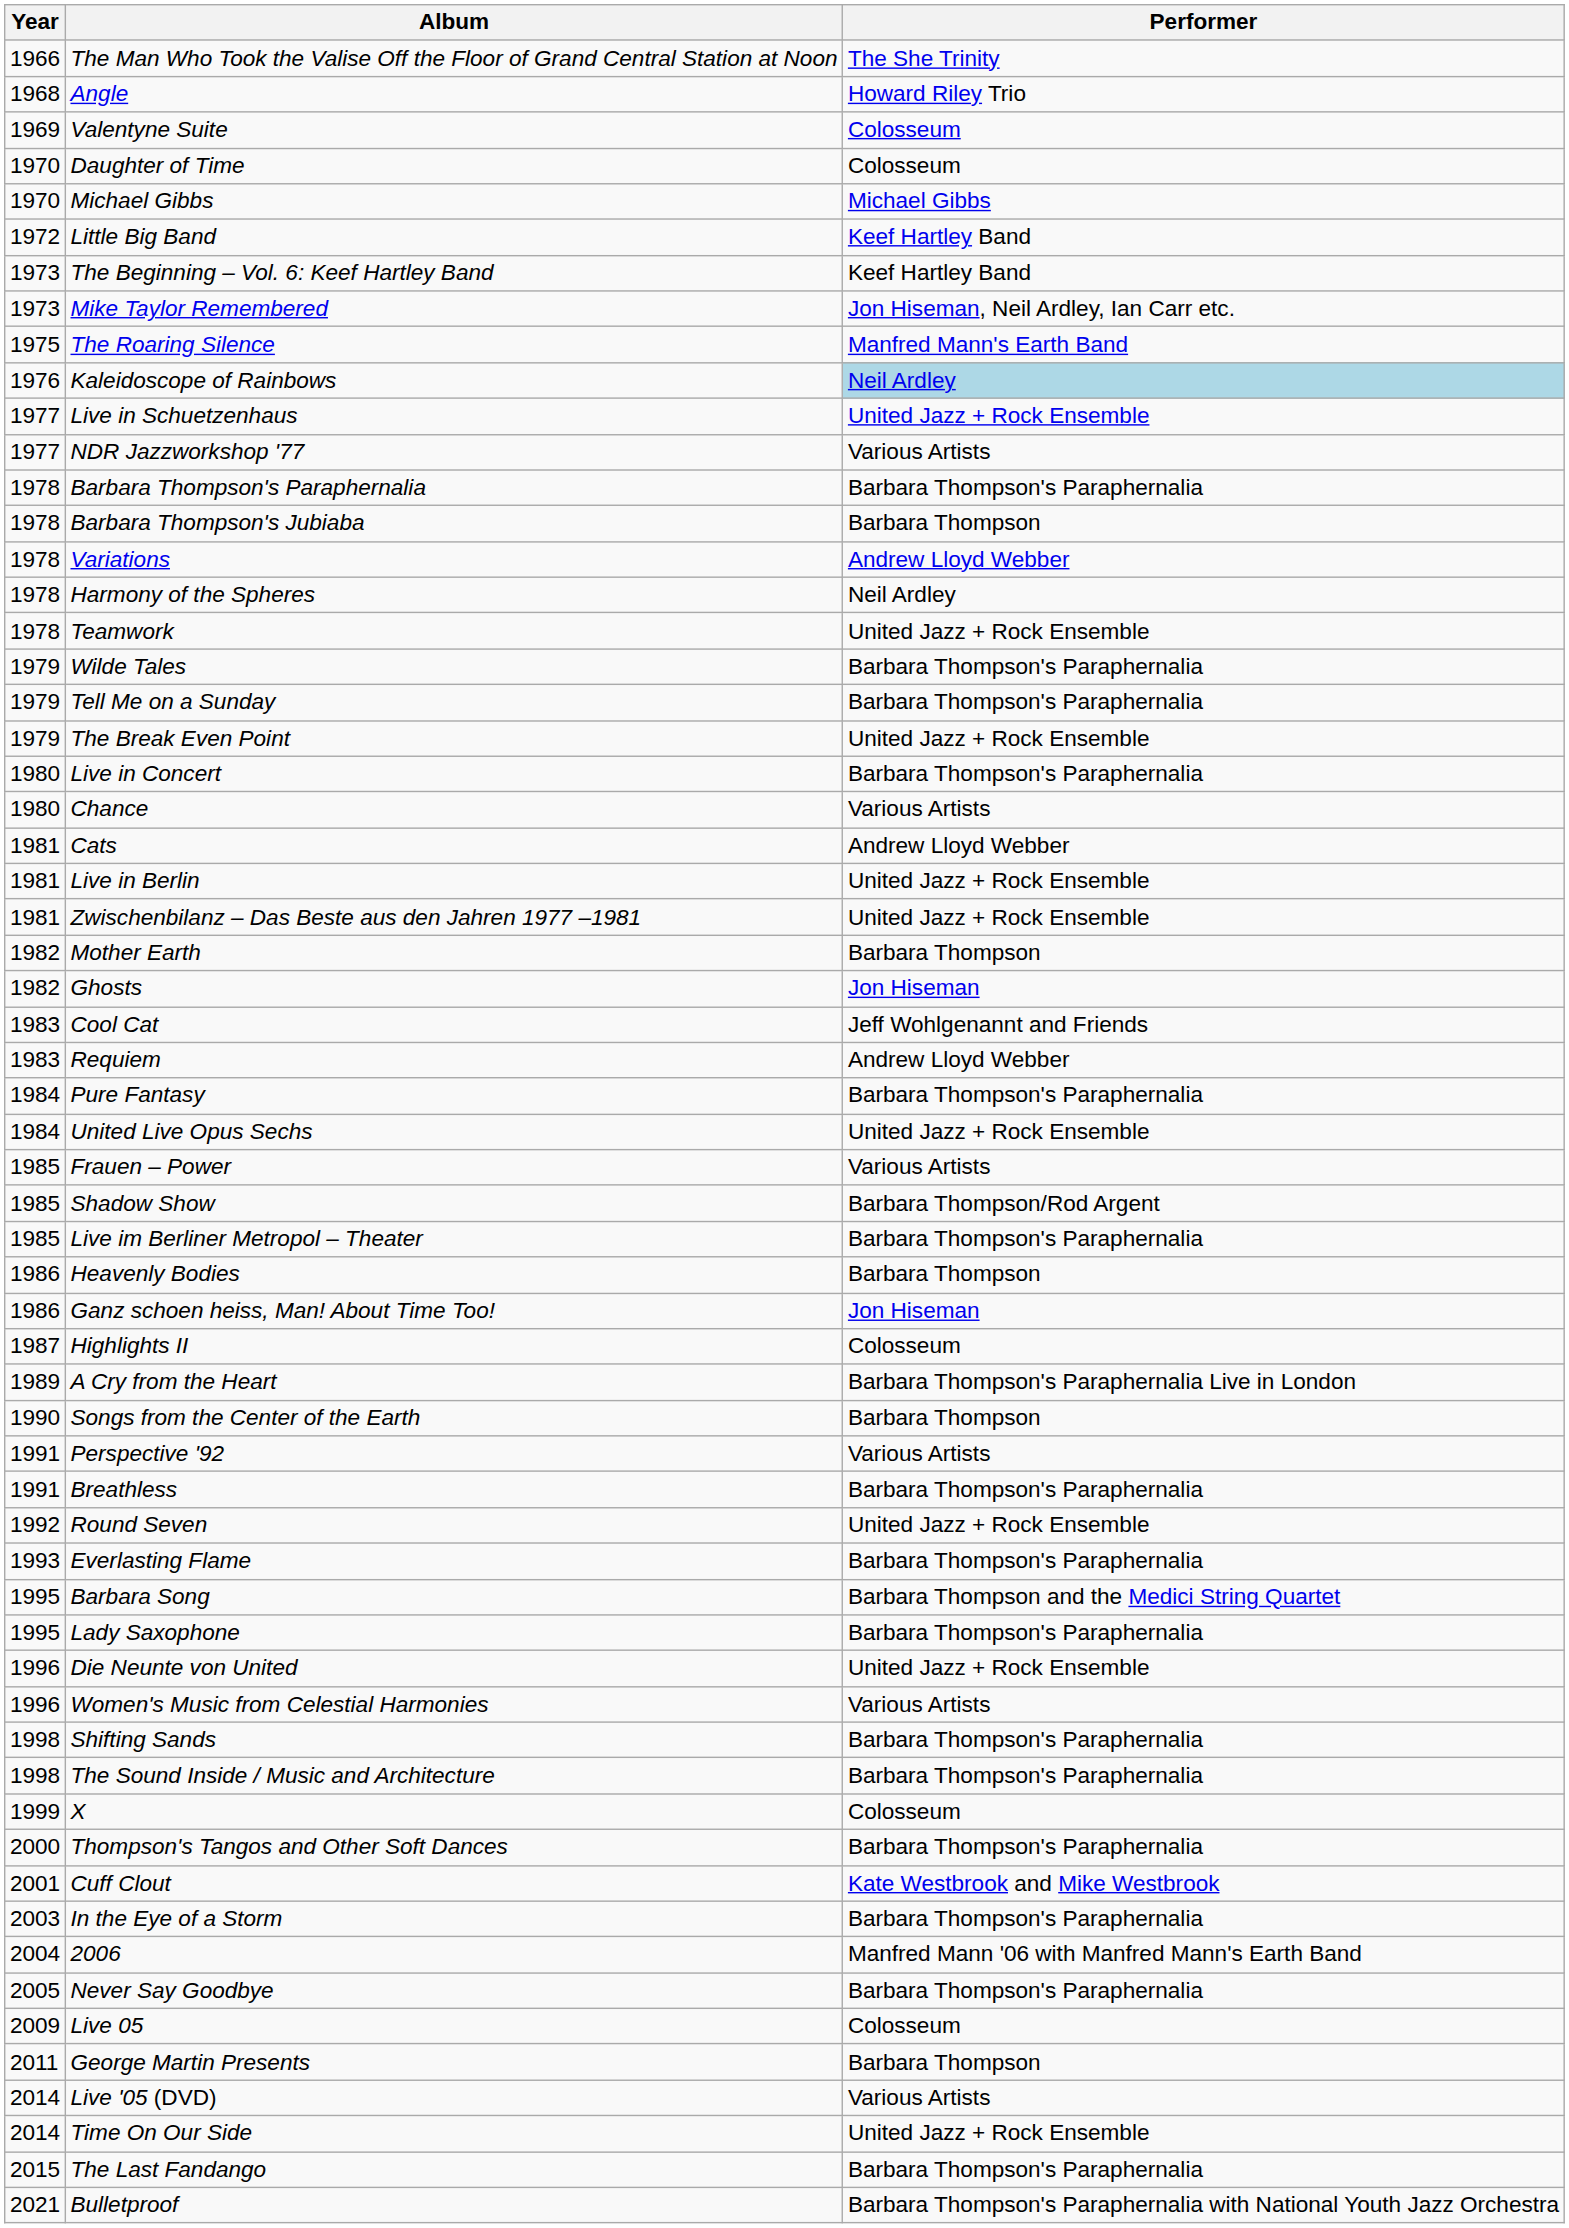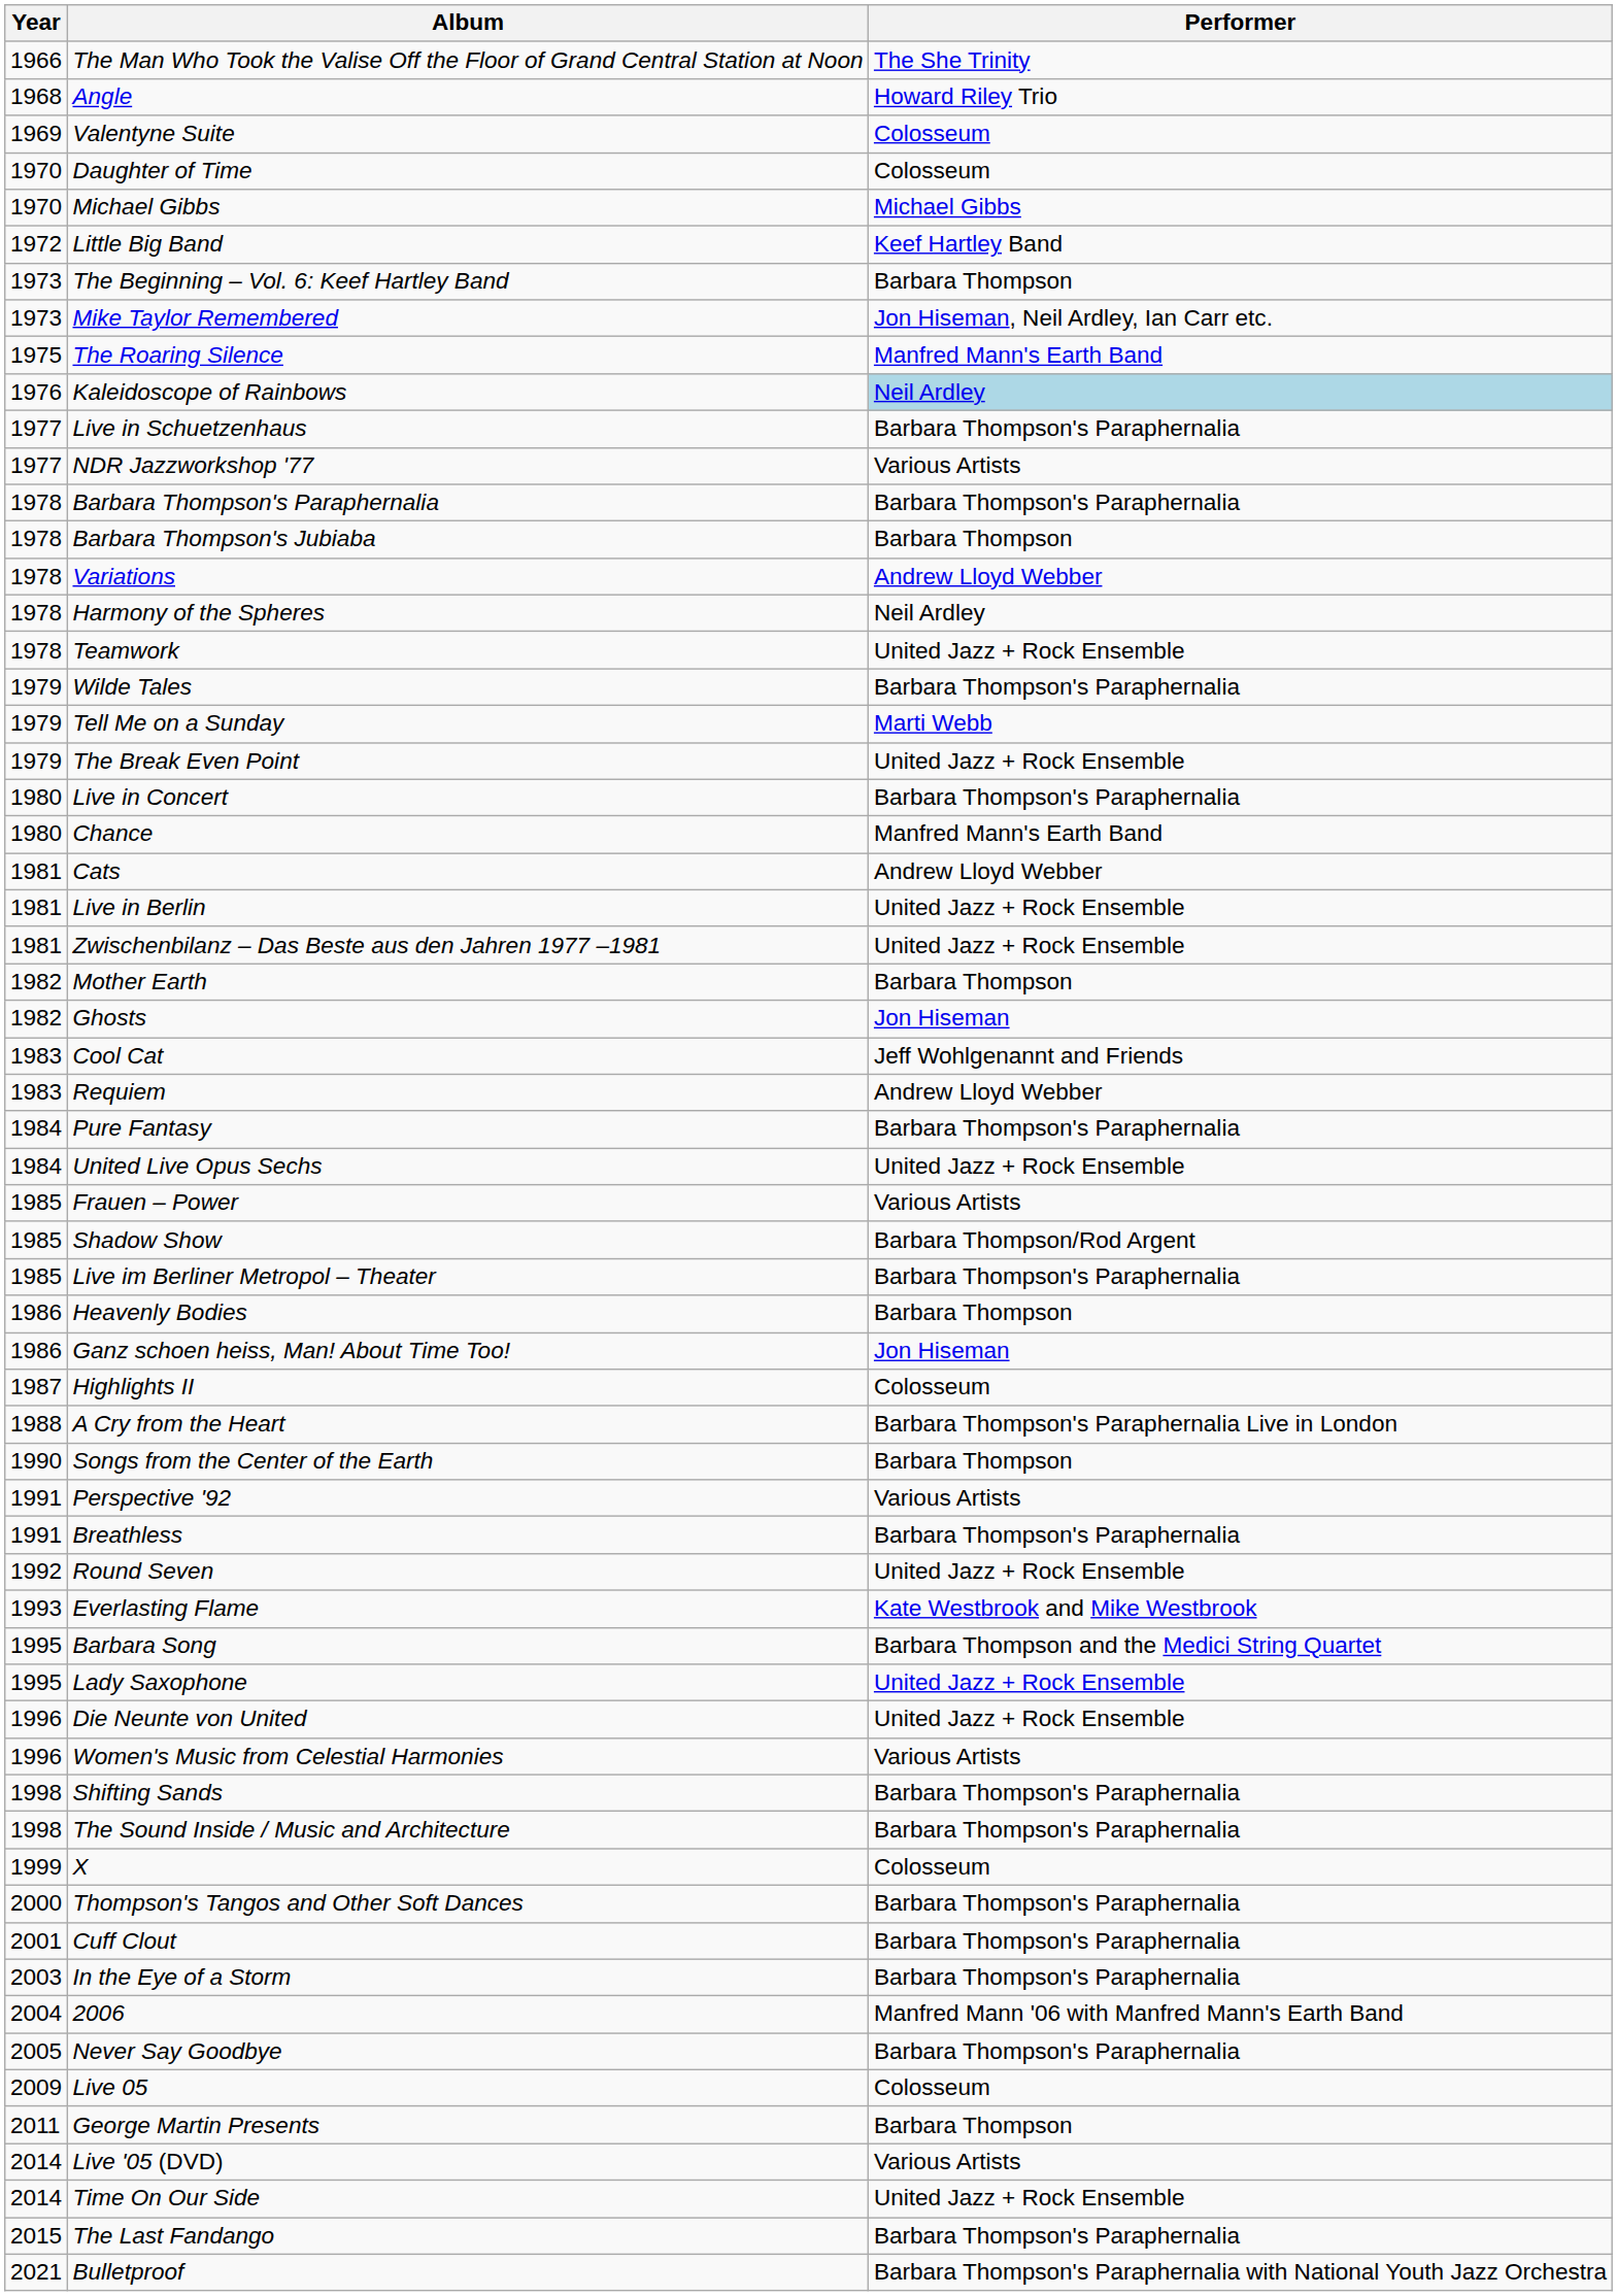 <table class="wikitable sortable">
 <tr>
 <th>Year</th>
 <th>Album</th>
 <th>Performer</th>
 </tr>
 <tr>
 <td>1966</td>
 <td><em>The Man Who Took the Valise Off the Floor of Grand Central Station at Noon</em></td>
 <td><a href='#'>The She Trinity</a></td>
 </tr>
 <tr>
 <td>1968</td>
 <td><em><a href='#'>Angle</a></em></td>
 <td><a href='#'>Howard Riley</a> Trio</td>
 </tr>
 <tr>
 <td>1969</td>
 <td><em>Valentyne Suite</em></td>
 <td><a href='#'>Colosseum</a></td>
 </tr>
 <tr>
 <td>1970</td>
 <td><em>Daughter of Time</em></td>
 <td>Colosseum</td>
 </tr>
 <tr>
 <td>1970</td>
 <td><em>Michael Gibbs</em></td>
 <td><a href='#'>Michael Gibbs</a></td>
 </tr>
 <tr>
 <td>1972</td>
 <td><em>Little Big Band</em></td>
 <td><a href='#'>Keef Hartley</a> Band</td>
 </tr>
 <tr>
 <td>1973</td>
 <td><em>The Beginning – Vol. 6: Keef Hartley Band</em></td>
-<td>Keef Hartley Band</td>
+<td>Barbara Thompson</td>
 </tr>
 <tr>
 <td>1973</td>
 <td><em><a href='#'>Mike Taylor Remembered</a></em></td>
 <td><a href='#'>Jon Hiseman</a>, Neil Ardley, Ian Carr etc.</td>
 </tr>
 <tr>
 <td>1975</td>
 <td><em><a href='#'>The Roaring Silence</a></em></td>
 <td><a href='#'>Manfred Mann's Earth Band</a></td>
 </tr>
 <tr>
 <td>1976</td>
 <td><em>Kaleidoscope of Rainbows</em></td>
 <td style="background: lightblue;"><a href='#'>Neil Ardley</a></td>
 </tr>
 <tr>
 <td>1977</td>
 <td><em>Live in Schuetzenhaus</em></td>
-<td><a href='#'>United Jazz + Rock Ensemble</a></td>
+<td>Barbara Thompson's Paraphernalia</td>
 </tr>
 <tr>
 <td>1977</td>
 <td><em>NDR Jazzworkshop '77</em></td>
 <td>Various Artists</td>
 </tr>
 <tr>
 <td>1978</td>
 <td><em>Barbara Thompson's Paraphernalia</em></td>
 <td>Barbara Thompson's Paraphernalia</td>
 </tr>
 <tr>
 <td>1978</td>
 <td><em>Barbara Thompson's Jubiaba</em></td>
 <td>Barbara Thompson</td>
 </tr>
 <tr>
 <td>1978</td>
 <td><em><a href='#'>Variations</a></em></td>
 <td><a href='#'>Andrew Lloyd Webber</a></td>
 </tr>
 <tr>
 <td>1978</td>
 <td><em>Harmony of the Spheres</em></td>
 <td>Neil Ardley</td>
 </tr>
 <tr>
 <td>1978</td>
 <td><em>Teamwork</em></td>
 <td>United Jazz + Rock Ensemble</td>
 </tr>
 <tr>
 <td>1979</td>
 <td><em>Wilde Tales</em></td>
 <td>Barbara Thompson's Paraphernalia</td>
 </tr>
 <tr>
 <td>1979</td>
 <td><em>Tell Me on a Sunday</em></td>
-<td>Barbara Thompson's Paraphernalia</td>
+<td><a href='#'>Marti Webb</a></td>
 </tr>
 <tr>
 <td>1979</td>
 <td><em>The Break Even Point</em></td>
 <td>United Jazz + Rock Ensemble</td>
 </tr>
 <tr>
 <td>1980</td>
 <td><em>Live in Concert</em></td>
 <td>Barbara Thompson's Paraphernalia</td>
 </tr>
 <tr>
 <td>1980</td>
 <td><em>Chance</em></td>
-<td>Various Artists</td>
+<td>Manfred Mann's Earth Band</td>
 </tr>
 <tr>
 <td>1981</td>
 <td><em>Cats</em></td>
 <td>Andrew Lloyd Webber</td>
 </tr>
 <tr>
 <td>1981</td>
 <td><em>Live in Berlin</em></td>
 <td>United Jazz + Rock Ensemble</td>
 </tr>
 <tr>
 <td>1981</td>
 <td><em>Zwischenbilanz – Das Beste aus den Jahren 1977 –1981</em></td>
 <td>United Jazz + Rock Ensemble</td>
 </tr>
 <tr>
 <td>1982</td>
 <td><em>Mother Earth</em></td>
 <td>Barbara Thompson</td>
 </tr>
 <tr>
 <td>1982</td>
 <td><em>Ghosts</em></td>
 <td><a href='#'>Jon Hiseman</a></td>
 </tr>
 <tr>
 <td>1983</td>
 <td><em>Cool Cat</em></td>
 <td>Jeff Wohlgenannt and Friends</td>
 </tr>
 <tr>
 <td>1983</td>
 <td><em>Requiem</em></td>
 <td>Andrew Lloyd Webber</td>
 </tr>
 <tr>
 <td>1984</td>
 <td><em>Pure Fantasy</em></td>
 <td>Barbara Thompson's Paraphernalia</td>
 </tr>
 <tr>
 <td>1984</td>
 <td><em>United Live Opus Sechs</em></td>
 <td>United Jazz + Rock Ensemble</td>
 </tr>
 <tr>
 <td>1985</td>
 <td><em>Frauen – Power</em></td>
 <td>Various Artists</td>
 </tr>
 <tr>
 <td>1985</td>
 <td><em>Shadow Show</em></td>
 <td>Barbara Thompson/Rod Argent</td>
 </tr>
 <tr>
 <td>1985</td>
 <td><em>Live im Berliner Metropol – Theater</em></td>
 <td>Barbara Thompson's Paraphernalia</td>
 </tr>
 <tr>
 <td>1986</td>
 <td><em>Heavenly Bodies</em></td>
 <td>Barbara Thompson</td>
 </tr>
 <tr>
 <td>1986</td>
 <td><em>Ganz schoen heiss, Man! About Time Too!</em></td>
 <td><a href='#'>Jon Hiseman</a></td>
 </tr>
 <tr>
 <td>1987</td>
 <td><em>Highlights II</em></td>
 <td>Colosseum</td>
 </tr>
 <tr>
-<td>1989</td>
+<td>1988</td>
 <td><em>A Cry from the Heart</em></td>
 <td>Barbara Thompson's Paraphernalia Live in London</td>
 </tr>
 <tr>
 <td>1990</td>
 <td><em>Songs from the Center of the Earth</em></td>
 <td>Barbara Thompson</td>
 </tr>
 <tr>
 <td>1991</td>
 <td><em>Perspective '92</em></td>
 <td>Various Artists</td>
 </tr>
 <tr>
 <td>1991</td>
 <td><em>Breathless</em></td>
 <td>Barbara Thompson's Paraphernalia</td>
 </tr>
 <tr>
 <td>1992</td>
 <td><em>Round Seven</em></td>
 <td>United Jazz + Rock Ensemble</td>
 </tr>
 <tr>
 <td>1993</td>
 <td><em>Everlasting Flame</em></td>
-<td>Barbara Thompson's Paraphernalia</td>
+<td><a href='#'>Kate Westbrook</a> and <a href='#'>Mike Westbrook</a></td>
 </tr>
 <tr>
 <td>1995</td>
 <td><em>Barbara Song</em></td>
 <td>Barbara Thompson and the <a href='#'>Medici String Quartet</a></td>
 </tr>
 <tr>
 <td>1995</td>
 <td><em>Lady Saxophone</em></td>
-<td>Barbara Thompson's Paraphernalia</td>
+<td><a href='#'>United Jazz + Rock Ensemble</a></td>
 </tr>
 <tr>
 <td>1996</td>
 <td><em>Die Neunte von United</em></td>
 <td>United Jazz + Rock Ensemble</td>
 </tr>
 <tr>
 <td>1996</td>
 <td><em>Women's Music from Celestial Harmonies</em></td>
 <td>Various Artists</td>
 </tr>
 <tr>
 <td>1998</td>
 <td><em>Shifting Sands</em></td>
 <td>Barbara Thompson's Paraphernalia</td>
 </tr>
 <tr>
 <td>1998</td>
 <td><em>The Sound Inside / Music and Architecture</em></td>
 <td>Barbara Thompson's Paraphernalia</td>
 </tr>
 <tr>
 <td>1999</td>
 <td><em>X</em></td>
 <td>Colosseum</td>
 </tr>
 <tr>
 <td>2000</td>
 <td><em>Thompson's Tangos and Other Soft Dances</em></td>
 <td>Barbara Thompson's Paraphernalia</td>
 </tr>
 <tr>
 <td>2001</td>
 <td><em>Cuff Clout</em></td>
-<td><a href='#'>Kate Westbrook</a> and <a href='#'>Mike Westbrook</a></td>
+<td>Barbara Thompson's Paraphernalia</td>
 </tr>
 <tr>
 <td>2003</td>
 <td><em>In the Eye of a Storm</em></td>
 <td>Barbara Thompson's Paraphernalia</td>
 </tr>
 <tr>
 <td>2004</td>
 <td><em>2006</em></td>
 <td>Manfred Mann '06 with Manfred Mann's Earth Band</td>
 </tr>
 <tr>
 <td>2005</td>
 <td><em>Never Say Goodbye</em></td>
 <td>Barbara Thompson's Paraphernalia</td>
 </tr>
 <tr>
 <td>2009</td>
 <td><em>Live 05</em></td>
 <td>Colosseum</td>
 </tr>
 <tr>
 <td>2011</td>
 <td><em>George Martin Presents</em></td>
 <td>Barbara Thompson</td>
 </tr>
 <tr>
 <td>2014</td>
 <td><em>Live '05</em> (DVD)</td>
 <td>Various Artists</td>
 </tr>
 <tr>
 <td>2014</td>
 <td><em>Time On Our Side</em></td>
 <td>United Jazz + Rock Ensemble</td>
 </tr>
 <tr>
 <td>2015</td>
 <td><em>The Last Fandango</em></td>
 <td>Barbara Thompson's Paraphernalia</td>
 </tr>
 <tr>
 <td>2021</td>
 <td><em>Bulletproof</em></td>
 <td>Barbara Thompson's Paraphernalia with National Youth Jazz Orchestra</td>
 </tr>
 </table>
